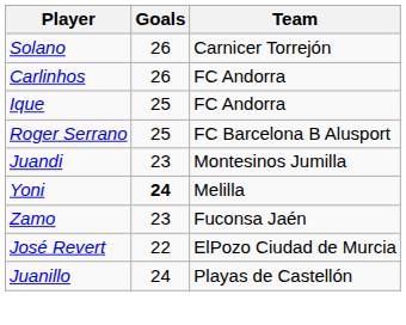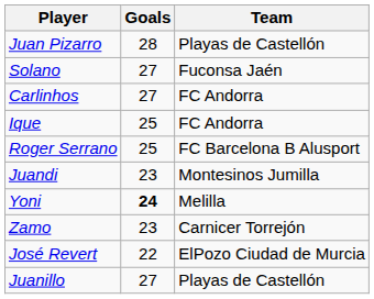 <table class="wikitable">
 <tr>
 <th>Player</th>
 <th>Goals</th>
 <th>Team</th>
 </tr>
 <tr>
+<td> <em><a href='#'>Juan Pizarro</a></em></td>
+<td style="text-align:center;">28</td>
+<td>Playas de Castellón</td>
+</tr>
+<tr>
 <td> <em><a href='#'>Solano</a></em></td>
-<td style="text-align:center;">26</td>
-<td>Carnicer Torrejón</td>
+<td style="text-align:center;">27</td>
+<td>Fuconsa Jaén</td>
 </tr>
 <tr>
 <td> <em><a href='#'>Carlinhos</a></em></td>
-<td style="text-align:center;">26</td>
+<td style="text-align:center;">27</td>
 <td>FC Andorra</td>
 </tr>
 <tr>
 <td> <em><a href='#'>Ique</a></em></td>
 <td style="text-align:center;">25</td>
 <td>FC Andorra</td>
 </tr>
 <tr>
 <td> <em><a href='#'>Roger Serrano</a></em></td>
 <td style="text-align:center;">25</td>
 <td>FC Barcelona B Alusport</td>
 </tr>
 <tr>
 <td> <em><a href='#'>Juandi</a></em></td>
 <td style="text-align:center;">23</td>
 <td>Montesinos Jumilla</td>
 </tr>
 <tr>
 <td> <em><a href='#'>Yoni</a></em></td>
 <td style="text-align:center;"><strong>24</strong></td>
 <td>Melilla</td>
 </tr>
 <tr>
 <td> <em><a href='#'>Zamo</a></em></td>
 <td style="text-align:center;">23</td>
-<td>Fuconsa Jaén</td>
+<td>Carnicer Torrejón</td>
 </tr>
 <tr>
 <td> <em><a href='#'>José Revert</a></em></td>
 <td style="text-align:center;">22</td>
 <td>ElPozo Ciudad de Murcia</td>
 </tr>
 <tr>
 <td> <em><a href='#'>Juanillo</a></em></td>
-<td style="text-align:center;">24</td>
+<td style="text-align:center;">27</td>
 <td>Playas de Castellón</td>
 </tr>
 </table>
